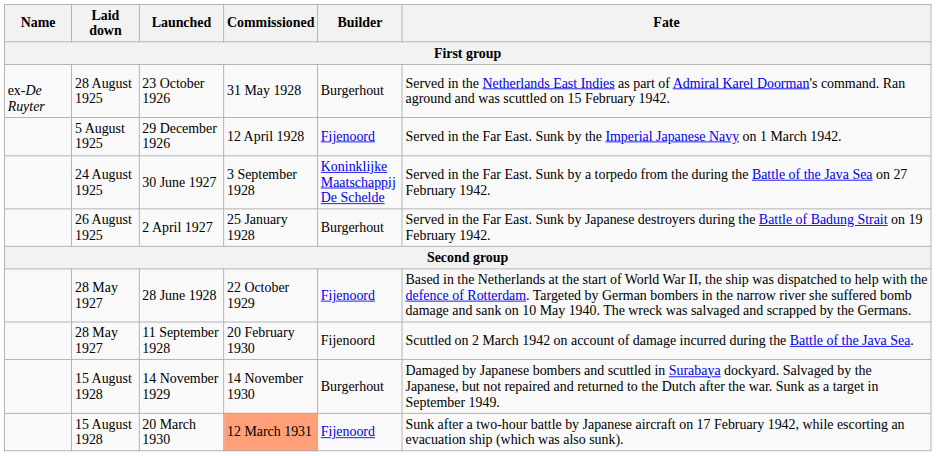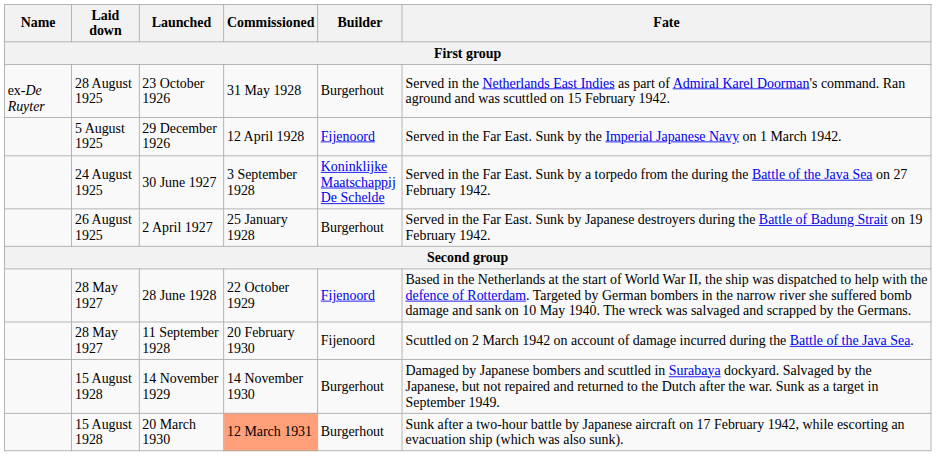 <table class="wikitable">
 <tr>
 <th width="70">Name</th>
 <th width="70">Laid down</th>
 <th width="90">Launched</th>
 <th width="90">Commissioned</th>
 <th width="90">Builder</th>
 <th width="600">Fate</th>
 </tr>
 <tr>
 <th colspan="7">First group</th>
 </tr>
 <tr>
 <td><em></em> <br> ex-<em>De Ruyter</em></td>
 <td>28 August 1925</td>
 <td>23 October 1926</td>
 <td>31 May 1928</td>
 <td>Burgerhout</td>
 <td>Served in the <a href='#'>Netherlands East Indies</a> as part of <a href='#'>Admiral Karel Doorman</a>'s command. Ran aground and was scuttled on 15 February 1942.</td>
 </tr>
 <tr>
 <td><em></em></td>
 <td>5 August 1925</td>
 <td>29 December 1926</td>
 <td>12 April 1928</td>
 <td><a href='#'>Fijenoord</a></td>
 <td>Served in the Far East. Sunk by the <a href='#'>Imperial Japanese Navy</a> on 1 March 1942.</td>
 </tr>
 <tr>
 <td><em></em></td>
 <td>24 August 1925</td>
 <td>30 June 1927</td>
 <td>3 September 1928</td>
 <td><a href='#'>Koninklijke Maatschappij De Schelde</a></td>
 <td>Served in the Far East. Sunk by a torpedo from the  during the <a href='#'>Battle of the Java Sea</a> on 27 February 1942.</td>
 </tr>
 <tr>
 <td><em></em></td>
 <td>26 August 1925</td>
 <td>2 April 1927</td>
 <td>25 January 1928</td>
 <td>Burgerhout</td>
 <td>Served in the Far East. Sunk by  Japanese destroyers during the <a href='#'>Battle of Badung Strait</a> on 19 February 1942.</td>
 </tr>
 <tr>
 <th colspan="7">Second group</th>
 </tr>
 <tr>
 <td><em></em></td>
 <td>28 May 1927</td>
 <td>28 June 1928</td>
 <td>22 October 1929</td>
 <td><a href='#'>Fijenoord</a></td>
 <td>Based in the Netherlands at the start of World War II, the ship was dispatched to help with the <a href='#'>defence of Rotterdam</a>. Targeted by German bombers in the narrow river she suffered bomb damage and sank on 10 May 1940. The wreck was salvaged and scrapped by the Germans.</td>
 </tr>
 <tr>
 <td><em></em></td>
 <td>28 May 1927</td>
 <td>11 September 1928</td>
 <td>20 February 1930</td>
 <td>Fijenoord</td>
 <td>Scuttled on 2 March 1942 on account of damage incurred during the <a href='#'>Battle of the Java Sea</a>.</td>
 </tr>
 <tr>
 <td><em></em></td>
 <td>15 August 1928</td>
 <td>14 November 1929</td>
 <td>14 November 1930</td>
 <td>Burgerhout</td>
 <td>Damaged by Japanese bombers and scuttled in <a href='#'>Surabaya</a> dockyard. Salvaged by the Japanese, but not repaired and returned to the Dutch after the war. Sunk as a target in September 1949.</td>
 </tr>
 <tr>
 <td><em></em></td>
 <td>15 August 1928</td>
 <td>20 March 1930</td>
 <td style="background: lightsalmon;">12 March 1931</td>
-<td><a href='#'>Fijenoord</a></td>
+<td>Burgerhout</td>
 <td>Sunk after a two-hour battle by Japanese aircraft on 17 February 1942, while escorting an evacuation ship (which was also sunk).</td>
 </tr>
 </table>
